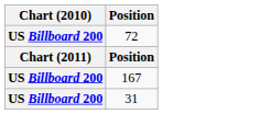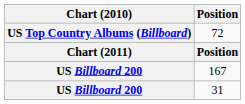 <table class="wikitable plainrowheaders" style="text-align:center">
 <tr>
 <th>Chart (2010)</th>
 <th>Position</th>
 </tr>
 <tr>
-<th scope="row">US <a href='#'><em>Billboard</em> 200</a></th>
+<th scope="row">US <a href='#'>Top Country Albums</a> (<em><a href='#'>Billboard</a></em>)</th>
 <td>72</td>
 </tr>
 <tr>
 <th>Chart (2011)</th>
 <th>Position</th>
 </tr>
 <tr>
 <th scope="row">US <a href='#'><em>Billboard</em> 200</a></th>
 <td>167</td>
 </tr>
 <tr>
 <th scope="row">US <a href='#'><em>Billboard</em> 200</a></th>
 <td>31</td>
 </tr>
 </table>
